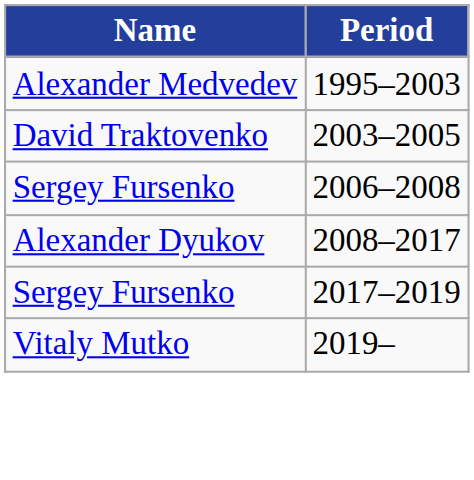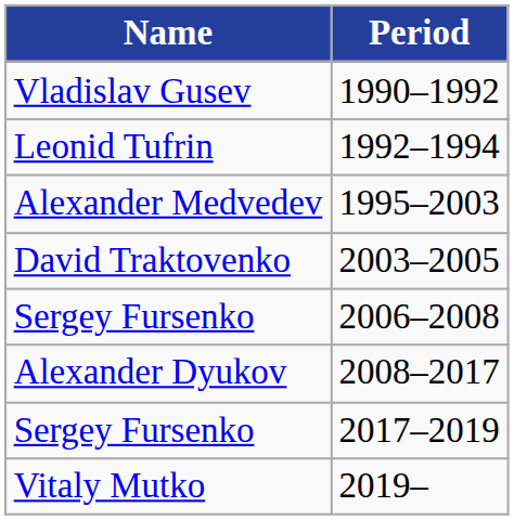 <table class="wikitable">
 <tr>
 <th style="color:#FFFFFF; background:#243e9c;">Name</th>
 <th style="color:#FFFFFF; background:#243e9c;">Period</th>
+</tr>
+<tr>
+<td> <a href='#'>Vladislav Gusev</a></td>
+<td>1990–1992</td>
+</tr>
+<tr>
+<td> <a href='#'>Leonid Tufrin</a></td>
+<td>1992–1994</td>
 </tr>
 <tr>
 <td> <a href='#'>Alexander Medvedev</a></td>
 <td>1995–2003</td>
 </tr>
 <tr>
 <td> <a href='#'>David Traktovenko</a></td>
 <td>2003–2005</td>
 </tr>
 <tr>
 <td> <a href='#'>Sergey Fursenko</a></td>
 <td>2006–2008</td>
 </tr>
 <tr>
 <td> <a href='#'>Alexander Dyukov</a></td>
 <td>2008–2017</td>
 </tr>
 <tr>
 <td> <a href='#'>Sergey Fursenko</a></td>
 <td>2017–2019</td>
 </tr>
 <tr>
 <td> <a href='#'>Vitaly Mutko</a></td>
 <td>2019–</td>
 </tr>
 </table>
